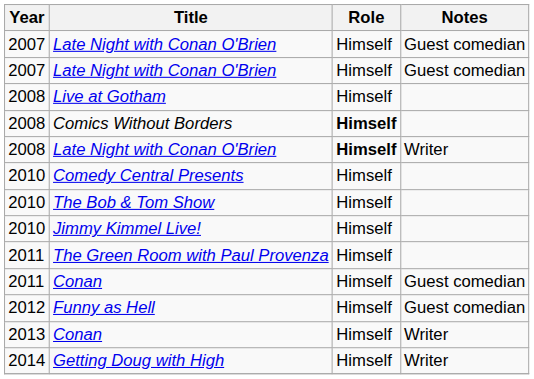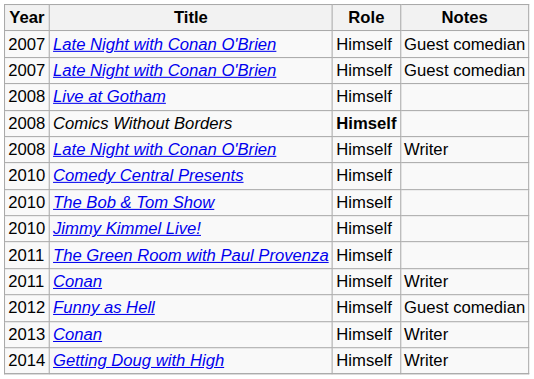 <table class="wikitable sortable">
 <tr>
 <th>Year</th>
 <th>Title</th>
 <th>Role</th>
 <th class="unsortable">Notes</th>
 </tr>
 <tr>
 <td>2007</td>
 <td><em><a href='#'>Late Night with Conan O'Brien</a></em></td>
 <td>Himself</td>
 <td>Guest comedian</td>
 </tr>
 <tr>
 <td>2007</td>
 <td><em><a href='#'>Late Night with Conan O'Brien</a></em></td>
 <td>Himself</td>
 <td>Guest comedian</td>
 </tr>
 <tr>
 <td>2008</td>
 <td><em><a href='#'>Live at Gotham</a></em></td>
 <td>Himself</td>
 <td></td>
 </tr>
 <tr>
 <td>2008</td>
 <td><em>Comics Without Borders</em></td>
 <td><strong>Himself</strong></td>
 <td></td>
 </tr>
 <tr>
 <td>2008</td>
 <td><em><a href='#'>Late Night with Conan O'Brien</a></em></td>
-<td><strong>Himself</strong></td>
+<td>Himself</td>
 <td>Writer</td>
 </tr>
 <tr>
 <td>2010</td>
 <td><em><a href='#'>Comedy Central Presents</a></em></td>
 <td>Himself</td>
 <td></td>
 </tr>
 <tr>
 <td>2010</td>
 <td><em><a href='#'>The Bob & Tom Show</a></em></td>
 <td>Himself</td>
 <td></td>
 </tr>
 <tr>
 <td>2010</td>
 <td><em><a href='#'>Jimmy Kimmel Live!</a></em></td>
 <td>Himself</td>
 <td></td>
 </tr>
 <tr>
 <td>2011</td>
 <td><em><a href='#'>The Green Room with Paul Provenza</a></em></td>
 <td>Himself</td>
 <td></td>
 </tr>
 <tr>
 <td>2011</td>
 <td><em><a href='#'>Conan</a></em></td>
 <td>Himself</td>
-<td>Guest comedian</td>
+<td>Writer</td>
 </tr>
 <tr>
 <td>2012</td>
 <td><em><a href='#'>Funny as Hell</a></em></td>
 <td>Himself</td>
 <td>Guest comedian</td>
 </tr>
 <tr>
 <td>2013</td>
 <td><em><a href='#'>Conan</a></em></td>
 <td>Himself</td>
 <td>Writer</td>
 </tr>
 <tr>
 <td>2014</td>
 <td><em><a href='#'>Getting Doug with High</a></em></td>
 <td>Himself</td>
 <td>Writer</td>
 </tr>
 <tr>
 </tr>
 </table>
